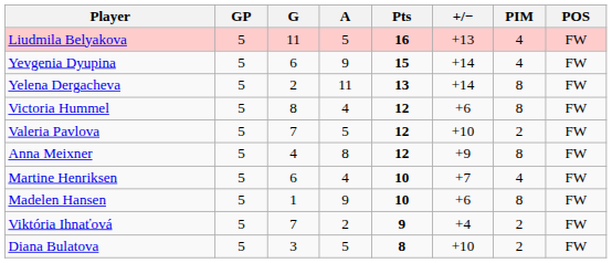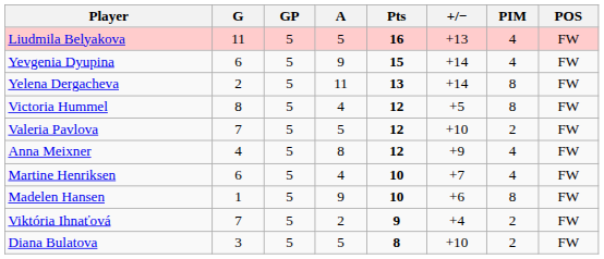 <table class="wikitable sortable" style="text-align:center;">
 <tr>
 <th style="width:225px;">Player</th>
+<th style="width:50px;">G</th>
 <th style="width:50px;">GP</th>
-<th style="width:50px;">G</th>
 <th style="width:50px;">A</th>
 <th style="width:60px;">Pts</th>
 <th style="width:60px;">+/−</th>
 <th style="width:50px;">PIM</th>
 <th style="width:60px;">POS</th>
 </tr>
 <tr style="background:#fcc;">
 <td style="text-align:left;"> <a href='#'>Liudmila Belyakova</a></td>
+<td>11</td>
 <td>5</td>
-<td>11</td>
 <td>5</td>
 <td><strong>16</strong></td>
 <td>+13</td>
 <td>4</td>
 <td>FW</td>
 </tr>
 <tr>
 <td style="text-align:left;"> <a href='#'>Yevgenia Dyupina</a></td>
+<td>6</td>
 <td>5</td>
-<td>6</td>
 <td>9</td>
 <td><strong>15</strong></td>
 <td>+14</td>
 <td>4</td>
 <td>FW</td>
 </tr>
 <tr>
 <td style="text-align:left;"> <a href='#'>Yelena Dergacheva</a></td>
+<td>2</td>
 <td>5</td>
-<td>2</td>
 <td>11</td>
 <td><strong>13</strong></td>
 <td>+14</td>
 <td>8</td>
 <td>FW</td>
 </tr>
 <tr>
 <td style="text-align:left;"> <a href='#'>Victoria Hummel</a></td>
+<td>8</td>
 <td>5</td>
-<td>8</td>
 <td>4</td>
 <td><strong>12</strong></td>
-<td>+6</td>
+<td>+5</td>
 <td>8</td>
 <td>FW</td>
 </tr>
 <tr>
 <td style="text-align:left;"> <a href='#'>Valeria Pavlova</a></td>
+<td>7</td>
 <td>5</td>
-<td>7</td>
 <td>5</td>
 <td><strong>12</strong></td>
 <td>+10</td>
 <td>2</td>
 <td>FW</td>
 </tr>
 <tr>
 <td style="text-align:left;"> <a href='#'>Anna Meixner</a></td>
+<td>4</td>
 <td>5</td>
-<td>4</td>
 <td>8</td>
 <td><strong>12</strong></td>
 <td>+9</td>
-<td>8</td>
+<td>4</td>
 <td>FW</td>
 </tr>
 <tr>
 <td style="text-align:left;"> <a href='#'>Martine Henriksen</a></td>
+<td>6</td>
 <td>5</td>
-<td>6</td>
 <td>4</td>
 <td><strong>10</strong></td>
 <td>+7</td>
 <td>4</td>
 <td>FW</td>
 </tr>
 <tr>
 <td style="text-align:left;"> <a href='#'>Madelen Hansen</a></td>
+<td>1</td>
 <td>5</td>
-<td>1</td>
 <td>9</td>
 <td><strong>10</strong></td>
 <td>+6</td>
 <td>8</td>
 <td>FW</td>
 </tr>
 <tr>
 <td style="text-align:left;"> <a href='#'>Viktória Ihnaťová</a></td>
+<td>7</td>
 <td>5</td>
-<td>7</td>
 <td>2</td>
 <td><strong>9</strong></td>
 <td>+4</td>
 <td>2</td>
 <td>FW</td>
 </tr>
 <tr>
 <td style="text-align:left;"> <a href='#'>Diana Bulatova</a></td>
+<td>3</td>
 <td>5</td>
-<td>3</td>
 <td>5</td>
 <td><strong>8</strong></td>
 <td>+10</td>
 <td>2</td>
 <td>FW</td>
 </tr>
 </table>
